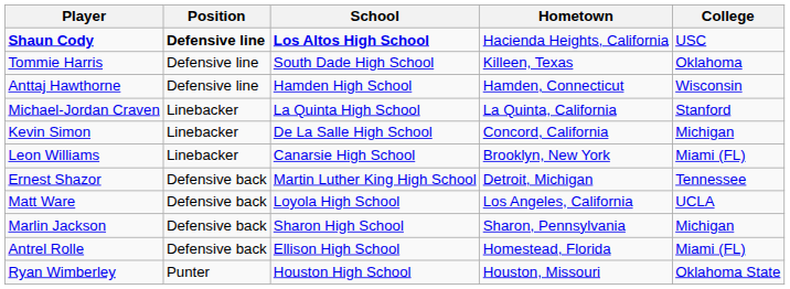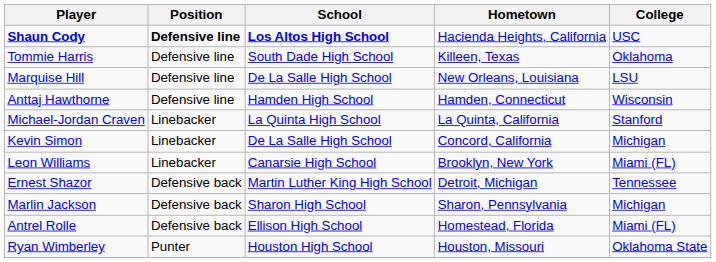 <table class="wikitable">
 <tr>
 <th>Player</th>
 <th>Position</th>
 <th>School</th>
 <th>Hometown</th>
 <th>College</th>
 </tr>
 <tr>
 <td><strong><a href='#'>Shaun Cody</a></strong></td>
 <td><strong>Defensive line</strong></td>
 <td><strong><a href='#'>Los Altos High School</a></strong></td>
 <td><a href='#'>Hacienda Heights, California</a></td>
 <td><a href='#'>USC</a></td>
 </tr>
 <tr>
 <td><a href='#'>Tommie Harris</a></td>
 <td>Defensive line</td>
 <td><a href='#'>South Dade High School</a></td>
 <td><a href='#'>Killeen, Texas</a></td>
 <td><a href='#'>Oklahoma</a></td>
+</tr>
+<tr>
+<td><a href='#'>Marquise Hill</a></td>
+<td>Defensive line</td>
+<td><a href='#'>De La Salle High School</a></td>
+<td><a href='#'>New Orleans, Louisiana</a></td>
+<td><a href='#'>LSU</a></td>
 </tr>
 <tr>
 <td><a href='#'>Anttaj Hawthorne</a></td>
 <td>Defensive line</td>
 <td><a href='#'>Hamden High School</a></td>
 <td><a href='#'>Hamden, Connecticut</a></td>
 <td><a href='#'>Wisconsin</a></td>
 </tr>
 <tr>
 <td><a href='#'>Michael-Jordan Craven</a></td>
 <td>Linebacker</td>
 <td><a href='#'>La Quinta High School</a></td>
 <td><a href='#'>La Quinta, California</a></td>
 <td><a href='#'>Stanford</a></td>
 </tr>
 <tr>
 <td><a href='#'>Kevin Simon</a></td>
 <td>Linebacker</td>
 <td><a href='#'>De La Salle High School</a></td>
 <td><a href='#'>Concord, California</a></td>
 <td><a href='#'>Michigan</a></td>
 </tr>
 <tr>
 <td><a href='#'>Leon Williams</a></td>
 <td>Linebacker</td>
 <td><a href='#'>Canarsie High School</a></td>
 <td><a href='#'>Brooklyn, New York</a></td>
 <td><a href='#'>Miami (FL)</a></td>
 </tr>
 <tr>
 <td><a href='#'>Ernest Shazor</a></td>
 <td>Defensive back</td>
 <td><a href='#'>Martin Luther King High School</a></td>
 <td><a href='#'>Detroit, Michigan</a></td>
 <td><a href='#'>Tennessee</a></td>
 </tr>
 <tr>
-<td><a href='#'>Matt Ware</a></td>
-<td>Defensive back</td>
-<td><a href='#'>Loyola High School</a></td>
-<td><a href='#'>Los Angeles, California</a></td>
-<td><a href='#'>UCLA</a></td>
-</tr>
-<tr>
 <td><a href='#'>Marlin Jackson</a></td>
 <td>Defensive back</td>
 <td><a href='#'>Sharon High School</a></td>
 <td><a href='#'>Sharon, Pennsylvania</a></td>
 <td><a href='#'>Michigan</a></td>
 </tr>
 <tr>
 <td><a href='#'>Antrel Rolle</a></td>
 <td>Defensive back</td>
 <td><a href='#'>Ellison High School</a></td>
 <td><a href='#'>Homestead, Florida</a></td>
 <td><a href='#'>Miami (FL)</a></td>
 </tr>
 <tr>
 <td><a href='#'>Ryan Wimberley</a></td>
 <td>Punter</td>
 <td><a href='#'>Houston High School</a></td>
 <td><a href='#'>Houston, Missouri</a></td>
 <td><a href='#'>Oklahoma State</a></td>
 </tr>
 </table>
